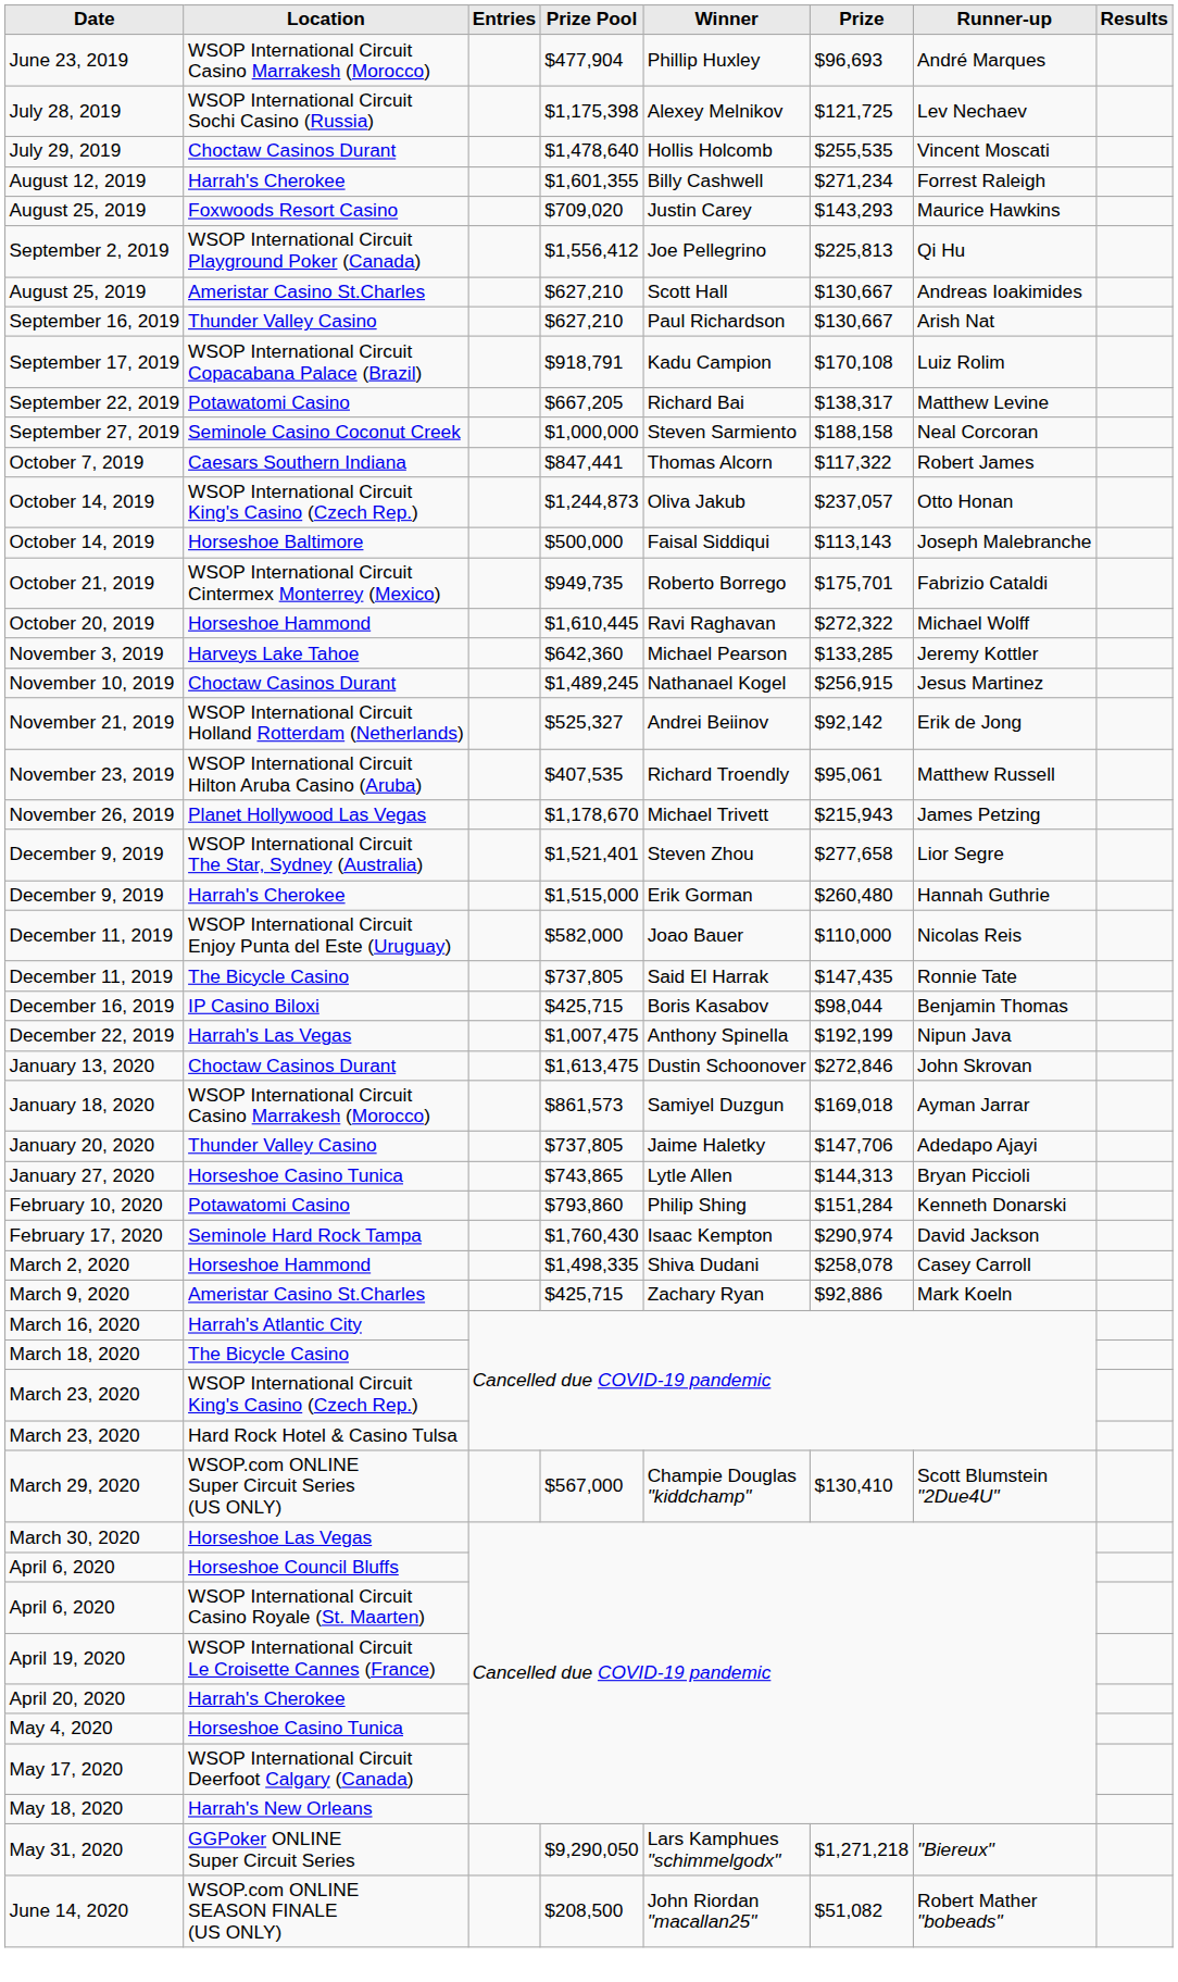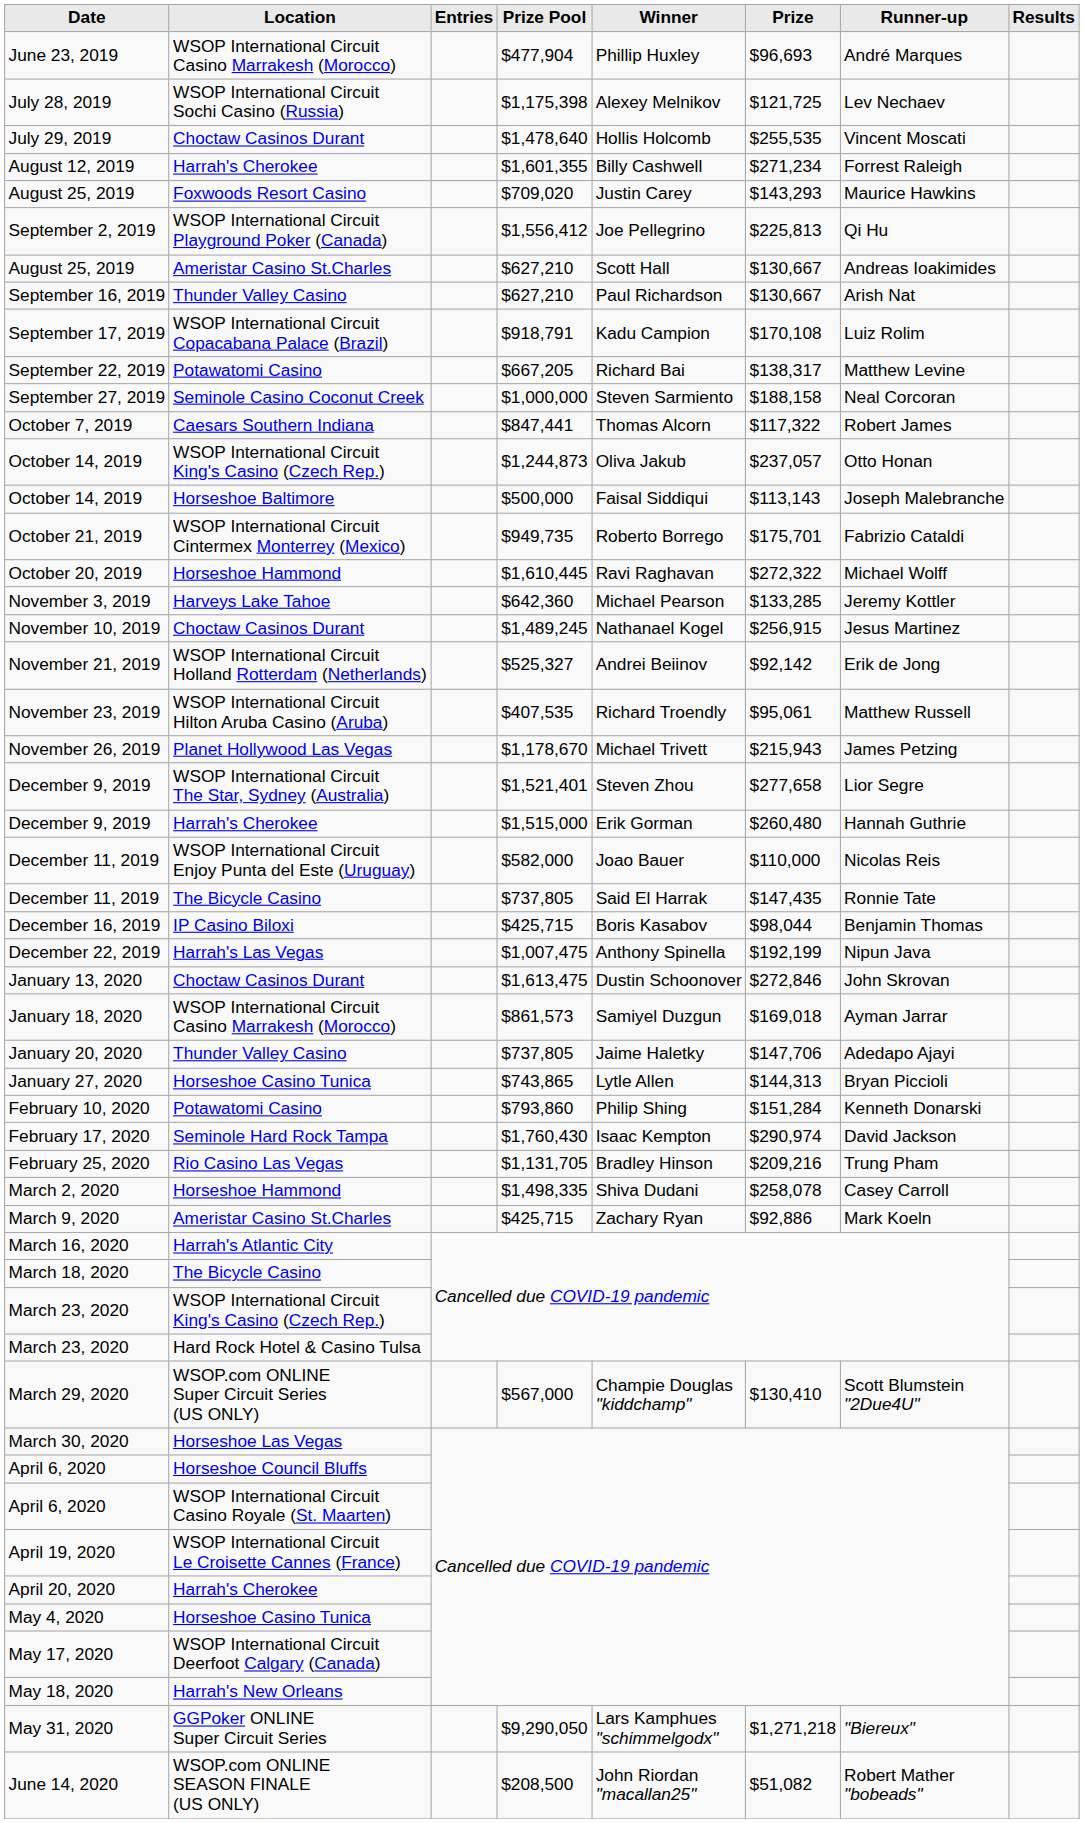 <table class="wikitable">
 <tr>
 <th style="background: #E9E9E9;">Date</th>
 <th style="background: #E9E9E9;">Location</th>
 <th style="background: #E9E9E9;">Entries</th>
 <th style="background: #E9E9E9;">Prize Pool</th>
 <th style="background: #E9E9E9;">Winner</th>
 <th style="background: #E9E9E9;">Prize</th>
 <th style="background: #E9E9E9;">Runner-up</th>
 <th style="background: #E9E9E9;">Results</th>
 </tr>
 <tr>
 <td>June 23, 2019</td>
 <td>WSOP International Circuit<br>Casino <a href='#'>Marrakesh</a> (<a href='#'>Morocco</a>)</td>
 <td></td>
 <td>$477,904</td>
 <td> Phillip Huxley</td>
 <td>$96,693</td>
 <td> André Marques</td>
 <td></td>
 </tr>
 <tr>
 <td>July 28, 2019</td>
 <td>WSOP International Circuit<br>Sochi Casino (<a href='#'>Russia</a>)</td>
 <td></td>
 <td>$1,175,398</td>
 <td> Alexey Melnikov</td>
 <td>$121,725</td>
 <td> Lev Nechaev</td>
 <td></td>
 </tr>
 <tr>
 <td>July 29, 2019</td>
 <td><a href='#'>Choctaw Casinos Durant</a></td>
 <td></td>
 <td>$1,478,640</td>
 <td> Hollis Holcomb</td>
 <td>$255,535</td>
 <td> Vincent Moscati</td>
 <td></td>
 </tr>
 <tr>
 <td>August 12, 2019</td>
 <td><a href='#'>Harrah's Cherokee</a></td>
 <td></td>
 <td>$1,601,355</td>
 <td> Billy Cashwell</td>
 <td>$271,234</td>
 <td> Forrest Raleigh</td>
 <td></td>
 </tr>
 <tr>
 <td>August 25, 2019</td>
 <td><a href='#'>Foxwoods Resort Casino</a></td>
 <td></td>
 <td>$709,020</td>
 <td> Justin Carey</td>
 <td>$143,293</td>
 <td> Maurice Hawkins</td>
 <td></td>
 </tr>
 <tr>
 <td>September 2, 2019</td>
 <td>WSOP International Circuit<br><a href='#'>Playground Poker</a> (<a href='#'>Canada</a>)</td>
 <td></td>
 <td>$1,556,412</td>
 <td> Joe Pellegrino</td>
 <td>$225,813</td>
 <td> Qi Hu</td>
 <td></td>
 </tr>
 <tr>
 <td>August 25, 2019</td>
 <td><a href='#'>Ameristar Casino St.Charles</a></td>
 <td></td>
 <td>$627,210</td>
 <td> Scott Hall</td>
 <td>$130,667</td>
 <td> Andreas Ioakimides</td>
 <td></td>
 </tr>
 <tr>
 <td>September 16, 2019</td>
 <td><a href='#'>Thunder Valley Casino</a></td>
 <td></td>
 <td>$627,210</td>
 <td> Paul Richardson</td>
 <td>$130,667</td>
 <td> Arish Nat</td>
 <td></td>
 </tr>
 <tr>
 <td>September 17, 2019</td>
 <td>WSOP International Circuit<br><a href='#'>Copacabana Palace</a> (<a href='#'>Brazil</a>)</td>
 <td></td>
 <td>$918,791</td>
 <td> Kadu Campion</td>
 <td>$170,108</td>
 <td> Luiz Rolim</td>
 <td></td>
 </tr>
 <tr>
 <td>September 22, 2019</td>
 <td><a href='#'>Potawatomi Casino</a></td>
 <td></td>
 <td>$667,205</td>
 <td> Richard Bai</td>
 <td>$138,317</td>
 <td> Matthew Levine</td>
 <td></td>
 </tr>
 <tr>
 <td>September 27, 2019</td>
 <td><a href='#'>Seminole Casino Coconut Creek</a></td>
 <td></td>
 <td>$1,000,000</td>
 <td> Steven Sarmiento</td>
 <td>$188,158</td>
 <td> Neal Corcoran</td>
 <td></td>
 </tr>
 <tr>
 <td>October 7, 2019</td>
 <td><a href='#'>Caesars Southern Indiana</a></td>
 <td></td>
 <td>$847,441</td>
 <td> Thomas Alcorn</td>
 <td>$117,322</td>
 <td> Robert James</td>
 <td></td>
 </tr>
 <tr>
 <td>October 14, 2019</td>
 <td>WSOP International Circuit<br><a href='#'>King's Casino</a> (<a href='#'>Czech Rep.</a>)</td>
 <td></td>
 <td>$1,244,873</td>
 <td> Oliva Jakub</td>
 <td>$237,057</td>
 <td> Otto Honan</td>
 <td></td>
 </tr>
 <tr>
 <td>October 14, 2019</td>
 <td><a href='#'>Horseshoe Baltimore</a></td>
 <td></td>
 <td>$500,000</td>
 <td> Faisal Siddiqui</td>
 <td>$113,143</td>
 <td> Joseph Malebranche</td>
 <td></td>
 </tr>
 <tr>
 <td>October 21, 2019</td>
 <td>WSOP International Circuit<br>Cintermex <a href='#'>Monterrey</a> (<a href='#'>Mexico</a>)</td>
 <td></td>
 <td>$949,735</td>
 <td> Roberto Borrego</td>
 <td>$175,701</td>
 <td> Fabrizio Cataldi</td>
 <td></td>
 </tr>
 <tr>
 <td>October 20, 2019</td>
 <td><a href='#'>Horseshoe Hammond</a></td>
 <td></td>
 <td>$1,610,445</td>
 <td> Ravi Raghavan</td>
 <td>$272,322</td>
 <td> Michael Wolff</td>
 <td></td>
 </tr>
 <tr>
 <td>November 3, 2019</td>
 <td><a href='#'>Harveys Lake Tahoe</a></td>
 <td></td>
 <td>$642,360</td>
 <td> Michael Pearson</td>
 <td>$133,285</td>
 <td> Jeremy Kottler</td>
 <td></td>
 </tr>
 <tr>
 <td>November 10, 2019</td>
 <td><a href='#'>Choctaw Casinos Durant</a></td>
 <td></td>
 <td>$1,489,245</td>
 <td> Nathanael Kogel</td>
 <td>$256,915</td>
 <td> Jesus Martinez</td>
 <td></td>
 </tr>
 <tr>
 <td>November 21, 2019</td>
 <td>WSOP International Circuit<br>Holland <a href='#'>Rotterdam</a> (<a href='#'>Netherlands</a>)</td>
 <td></td>
 <td>$525,327</td>
 <td> Andrei Beiinov</td>
 <td>$92,142</td>
 <td> Erik de Jong</td>
 <td></td>
 </tr>
 <tr>
 <td>November 23, 2019</td>
 <td>WSOP International Circuit<br>Hilton Aruba Casino (<a href='#'>Aruba</a>)</td>
 <td></td>
 <td>$407,535</td>
 <td> Richard Troendly</td>
 <td>$95,061</td>
 <td> Matthew Russell</td>
 <td></td>
 </tr>
 <tr>
 <td>November 26, 2019</td>
 <td><a href='#'>Planet Hollywood Las Vegas</a></td>
 <td></td>
 <td>$1,178,670</td>
 <td> Michael Trivett</td>
 <td>$215,943</td>
 <td> James Petzing</td>
 <td></td>
 </tr>
 <tr>
 <td>December 9, 2019</td>
 <td>WSOP International Circuit<br><a href='#'>The Star, Sydney</a> (<a href='#'>Australia</a>)</td>
 <td></td>
 <td>$1,521,401</td>
 <td> Steven Zhou</td>
 <td>$277,658</td>
 <td> Lior Segre</td>
 <td></td>
 </tr>
 <tr>
 <td>December 9, 2019</td>
 <td><a href='#'>Harrah's Cherokee</a></td>
 <td></td>
 <td>$1,515,000</td>
 <td> Erik Gorman</td>
 <td>$260,480</td>
 <td> Hannah Guthrie</td>
 <td></td>
 </tr>
 <tr>
 <td>December 11, 2019</td>
 <td>WSOP International Circuit<br>Enjoy Punta del Este (<a href='#'>Uruguay</a>)</td>
 <td></td>
 <td>$582,000</td>
 <td> Joao Bauer</td>
 <td>$110,000</td>
 <td> Nicolas Reis</td>
 <td></td>
 </tr>
 <tr>
 <td>December 11, 2019</td>
 <td><a href='#'>The Bicycle Casino</a></td>
 <td></td>
 <td>$737,805</td>
 <td> Said El Harrak</td>
 <td>$147,435</td>
 <td> Ronnie Tate</td>
 <td></td>
 </tr>
 <tr>
 <td>December 16, 2019</td>
 <td><a href='#'>IP Casino Biloxi</a></td>
 <td></td>
 <td>$425,715</td>
 <td> Boris Kasabov</td>
 <td>$98,044</td>
 <td> Benjamin Thomas</td>
 <td></td>
 </tr>
 <tr>
 <td>December 22, 2019</td>
 <td><a href='#'>Harrah's Las Vegas</a></td>
 <td></td>
 <td>$1,007,475</td>
 <td> Anthony Spinella</td>
 <td>$192,199</td>
 <td> Nipun Java</td>
 <td></td>
 </tr>
 <tr>
 <td>January 13, 2020</td>
 <td><a href='#'>Choctaw Casinos Durant</a></td>
 <td></td>
 <td>$1,613,475</td>
 <td> Dustin Schoonover</td>
 <td>$272,846</td>
 <td> John Skrovan</td>
 <td></td>
 </tr>
 <tr>
 <td>January 18, 2020</td>
 <td>WSOP International Circuit<br>Casino <a href='#'>Marrakesh</a> (<a href='#'>Morocco</a>)</td>
 <td></td>
 <td>$861,573</td>
 <td> Samiyel Duzgun</td>
 <td>$169,018</td>
 <td> Ayman Jarrar</td>
 <td></td>
 </tr>
 <tr>
 <td>January 20, 2020</td>
 <td><a href='#'>Thunder Valley Casino</a></td>
 <td></td>
 <td>$737,805</td>
 <td> Jaime Haletky</td>
 <td>$147,706</td>
 <td> Adedapo Ajayi</td>
 <td></td>
 </tr>
 <tr>
 <td>January 27, 2020</td>
 <td><a href='#'>Horseshoe Casino Tunica</a></td>
 <td></td>
 <td>$743,865</td>
 <td> Lytle Allen</td>
 <td>$144,313</td>
 <td> Bryan Piccioli</td>
 <td></td>
 </tr>
 <tr>
 <td>February 10, 2020</td>
 <td><a href='#'>Potawatomi Casino</a></td>
 <td></td>
 <td>$793,860</td>
 <td> Philip Shing</td>
 <td>$151,284</td>
 <td> Kenneth Donarski</td>
 <td></td>
 </tr>
 <tr>
 <td>February 17, 2020</td>
 <td><a href='#'>Seminole Hard Rock Tampa</a></td>
 <td></td>
 <td>$1,760,430</td>
 <td> Isaac Kempton</td>
 <td>$290,974</td>
 <td> David Jackson</td>
 <td></td>
 </tr>
 <tr>
+<td>February 25, 2020</td>
+<td><a href='#'>Rio Casino Las Vegas</a></td>
+<td></td>
+<td>$1,131,705</td>
+<td> Bradley Hinson</td>
+<td>$209,216</td>
+<td> Trung Pham</td>
+<td></td>
+</tr>
+<tr>
 <td>March 2, 2020</td>
 <td><a href='#'>Horseshoe Hammond</a></td>
 <td></td>
 <td>$1,498,335</td>
 <td> Shiva Dudani</td>
 <td>$258,078</td>
 <td> Casey Carroll</td>
 <td></td>
 </tr>
 <tr>
 <td>March 9, 2020</td>
 <td><a href='#'>Ameristar Casino St.Charles</a></td>
 <td></td>
 <td>$425,715</td>
 <td> Zachary Ryan</td>
 <td>$92,886</td>
 <td> Mark Koeln</td>
 <td></td>
 </tr>
 <tr>
 <td>March 16, 2020</td>
 <td><a href='#'>Harrah's Atlantic City</a></td>
 <td colspan="5" rowspan="4"><em>Cancelled due <a href='#'>COVID-19 pandemic</a></em></td>
 <td><em></em></td>
 </tr>
 <tr>
 <td>March 18, 2020</td>
 <td><a href='#'>The Bicycle Casino</a></td>
 <td><em></em></td>
 </tr>
 <tr>
 <td>March 23, 2020</td>
 <td>WSOP International Circuit<br><a href='#'>King's Casino</a> (<a href='#'>Czech Rep.</a>)</td>
 <td><em></em></td>
 </tr>
 <tr>
 <td>March 23, 2020</td>
 <td>Hard Rock Hotel & Casino Tulsa</td>
 <td><em></em></td>
 </tr>
 <tr>
 <td>March 29, 2020</td>
 <td>WSOP.com ONLINE<br>Super Circuit Series<br>(US ONLY)</td>
 <td></td>
 <td>$567,000</td>
 <td> Champie Douglas<br><em>"kiddchamp"</em></td>
 <td>$130,410</td>
 <td> Scott Blumstein<br><em>"2Due4U"</em></td>
 <td></td>
 </tr>
 <tr>
 <td>March 30, 2020</td>
 <td><a href='#'>Horseshoe Las Vegas</a></td>
 <td colspan="5" rowspan="8"><em>Cancelled due <a href='#'>COVID-19 pandemic</a></em></td>
 <td><em></em></td>
 </tr>
 <tr>
 <td>April 6, 2020</td>
 <td><a href='#'>Horseshoe Council Bluffs</a></td>
 <td><em></em></td>
 </tr>
 <tr>
 <td>April 6, 2020</td>
 <td>WSOP International Circuit<br>Casino Royale (<a href='#'>St. Maarten</a>)</td>
 <td><em></em></td>
 </tr>
 <tr>
 <td>April 19, 2020</td>
 <td>WSOP International Circuit<br><a href='#'>Le Croisette Cannes</a> (<a href='#'>France</a>)</td>
 <td><em></em></td>
 </tr>
 <tr>
 <td>April 20, 2020</td>
 <td><a href='#'>Harrah's Cherokee</a></td>
 <td><em></em></td>
 </tr>
 <tr>
 <td>May 4, 2020</td>
 <td><a href='#'>Horseshoe Casino Tunica</a></td>
 <td><em></em></td>
 </tr>
 <tr>
 <td>May 17, 2020</td>
 <td>WSOP International Circuit<br>Deerfoot <a href='#'>Calgary</a> (<a href='#'>Canada</a>)</td>
 <td><em></em></td>
 </tr>
 <tr>
 <td>May 18, 2020</td>
 <td><a href='#'>Harrah's New Orleans</a></td>
 <td><em></em></td>
 </tr>
 <tr>
 <td>May 31, 2020</td>
 <td><a href='#'>GGPoker</a> ONLINE<br>Super Circuit Series</td>
 <td></td>
 <td>$9,290,050</td>
 <td> Lars Kamphues<br><em>"schimmelgodx"</em></td>
 <td>$1,271,218</td>
 <td> <em>"Biereux"</em></td>
 <td></td>
 </tr>
 <tr>
 <td>June 14, 2020</td>
 <td>WSOP.com ONLINE<br>SEASON FINALE<br>(US ONLY)</td>
 <td></td>
 <td>$208,500</td>
 <td> John Riordan<br><em>"macallan25"</em></td>
 <td>$51,082</td>
 <td> Robert Mather<br><em>"bobeads"</em></td>
 <td></td>
 </tr>
 </table>
